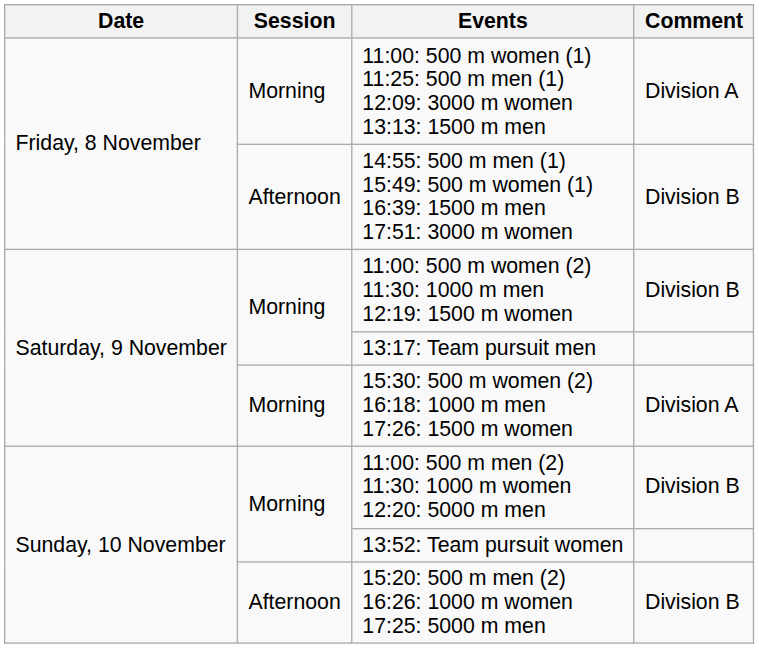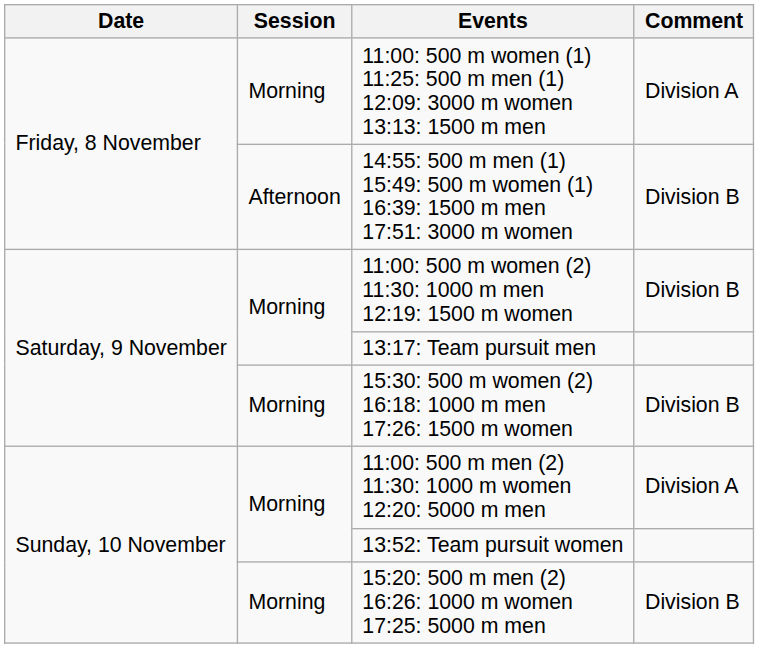 <table class="wikitable" border="1">
 <tr>
 <th> Date </th>
 <th> Session </th>
 <th> Events </th>
 <th> Comment </th>
 </tr>
 <tr>
 <td rowspan=2> Friday, 8 November </td>
 <td> Morning </td>
 <td> 11:00: 500 m women (1) <br> 11:25: 500 m men (1) <br> 12:09: 3000 m women <br> 13:13: 1500 m men </td>
 <td> Division A </td>
 </tr>
 <tr>
 <td> Afternoon </td>
 <td> 14:55: 500 m men (1) <br> 15:49: 500 m women (1) <br> 16:39: 1500 m men <br> 17:51: 3000 m women </td>
 <td> Division B </td>
 </tr>
 <tr>
 <td rowspan=3> Saturday, 9 November </td>
 <td rowspan=2> Morning </td>
 <td> 11:00: 500 m women (2) <br> 11:30: 1000 m men <br> 12:19: 1500 m women </td>
 <td> Division B </td>
 </tr>
 <tr>
 <td> 13:17: Team pursuit men </td>
 <td></td>
 </tr>
 <tr>
 <td> Morning </td>
 <td> 15:30: 500 m women (2) <br> 16:18: 1000 m men <br> 17:26: 1500 m women </td>
-<td> Division A </td>
+<td> Division B </td>
 </tr>
 <tr>
 <td rowspan=3> Sunday, 10 November </td>
 <td rowspan=2> Morning </td>
 <td> 11:00: 500 m men (2) <br> 11:30: 1000 m women <br> 12:20: 5000 m men </td>
-<td> Division B </td>
+<td> Division A </td>
 </tr>
 <tr>
 <td> 13:52: Team pursuit women </td>
 <td></td>
 </tr>
 <tr>
-<td> Afternoon </td>
+<td> Morning </td>
 <td> 15:20: 500 m men (2) <br> 16:26: 1000 m women <br> 17:25: 5000 m men </td>
 <td> Division B </td>
 </tr>
 </table>
